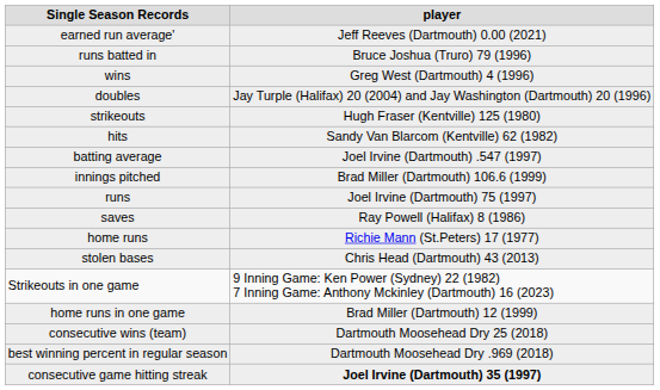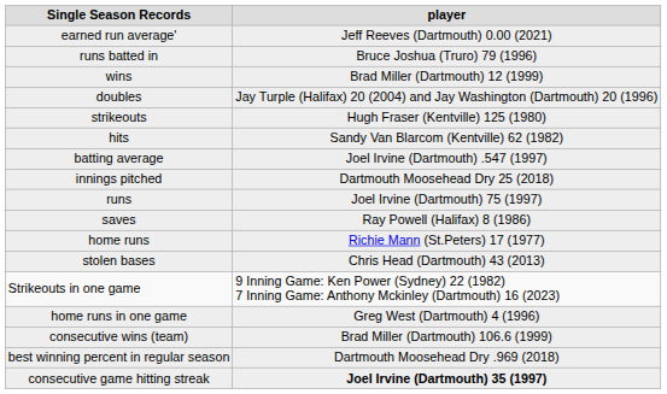 <table class="wikitable">
 <tr align="center"  bgcolor="#dddddd">
 <td><strong>Single Season Records</strong></td>
 <td><strong>player</strong></td>
 </tr>
 <tr align="center" bgcolor="#eeeeee">
 <td>earned run average'</td>
 <td>Jeff Reeves (Dartmouth)    0.00 (2021)</td>
 </tr>
 <tr align="center" bgcolor="#eeeeee">
 <td>runs batted in</td>
 <td>Bruce Joshua (Truro)               79 (1996)</td>
 </tr>
 <tr align="center" bgcolor="#eeeeee">
 <td>wins</td>
-<td>Greg West (Dartmouth)      4 (1996)</td>
+<td>Brad Miller (Dartmouth)     12 (1999)</td>
 </tr>
 <tr align="center" bgcolor="#eeeeee">
 <td>doubles</td>
 <td>Jay Turple (Halifax) 20 (2004) and Jay Washington (Dartmouth)    20 (1996)</td>
 </tr>
 <tr align="center" bgcolor="#eeeeee">
 <td>strikeouts</td>
 <td>Hugh Fraser (Kentville)         125 (1980)</td>
 </tr>
 <tr align="center" bgcolor="#eeeeee">
 <td>hits</td>
 <td>Sandy Van Blarcom (Kentville) 62 (1982)</td>
 </tr>
 <tr align="center" bgcolor="#eeeeee">
 <td>batting average</td>
 <td>Joel Irvine (Dartmouth)      .547 (1997)</td>
 </tr>
 <tr align="center" bgcolor="#eeeeee">
 <td>innings pitched</td>
-<td>Brad Miller (Dartmouth)     106.6 (1999)</td>
+<td>Dartmouth Moosehead Dry     25 (2018)</td>
 </tr>
 <tr align="center" bgcolor="#eeeeee">
 <td>runs</td>
 <td>Joel Irvine (Dartmouth) 75 (1997)</td>
 </tr>
 <tr align="center" bgcolor="#eeeeee">
 <td>saves</td>
 <td>Ray Powell (Halifax)                     8 (1986)</td>
 </tr>
 <tr align="center" bgcolor="#eeeeee">
 <td>home runs</td>
 <td><a href='#'>Richie Mann</a> (St.Peters)            17 (1977)</td>
 </tr>
 <tr align="center" bgcolor="#eeeeee">
 <td>stolen bases</td>
 <td>Chris Head (Dartmouth)       43 (2013)</td>
 </tr>
 <tr>
 <td>Strikeouts in one game</td>
 <td>9 Inning Game: Ken Power (Sydney)          22 (1982)<br>7 Inning Game: Anthony Mckinley (Dartmouth)     16 (2023)</td>
 </tr>
 <tr align="center" bgcolor="#eeeeee">
 <td>home runs in one game</td>
-<td>Brad Miller (Dartmouth)     12 (1999)</td>
+<td>Greg West (Dartmouth)      4 (1996)</td>
 </tr>
 <tr align="center" bgcolor="#eeeeee">
 <td>consecutive wins (team)</td>
-<td>Dartmouth Moosehead Dry     25 (2018)</td>
+<td>Brad Miller (Dartmouth)     106.6 (1999)</td>
 </tr>
 <tr align="center" bgcolor="#eeeeee">
 <td>best winning percent in regular season</td>
 <td>Dartmouth Moosehead Dry    .969 (2018)</td>
 </tr>
 <tr align="center" bgcolor="#eeeeee">
 <td>consecutive game hitting streak</td>
 <td><strong>Joel Irvine (Dartmouth)                   35 (1997)</strong></td>
 </tr>
 </table>
